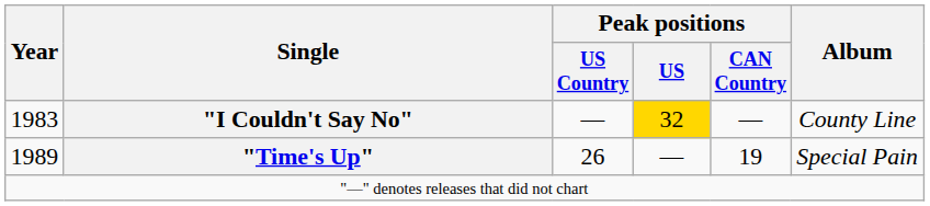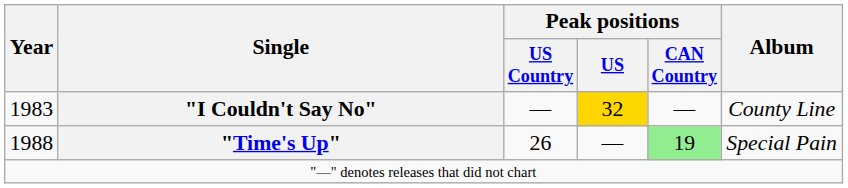 <table class="wikitable plainrowheaders" style="text-align:center;">
 <tr>
 <th rowspan="2">Year</th>
 <th rowspan="2" style="width:20em;">Single</th>
 <th colspan="3">Peak positions</th>
 <th rowspan="2">Album</th>
 </tr>
 <tr style="font-size:smaller;">
 <th width="45"><a href='#'>US Country</a><br></th>
 <th width="45"><a href='#'>US</a><br></th>
 <th width="45"><a href='#'>CAN Country</a><br></th>
 </tr>
 <tr>
 <td>1983</td>
 <th scope="row">"I Couldn't Say No"<br></th>
 <td>—</td>
 <td style="background: gold;">32</td>
 <td>—</td>
 <td><em>County Line</em></td>
 </tr>
 <tr>
-<td>1989</td>
+<td>1988</td>
 <th scope="row">"<a href='#'>Time's Up</a>"<br></th>
 <td>26</td>
 <td>—</td>
-<td>19</td>
+<td style="background: lightgreen;">19</td>
 <td><em>Special Pain</em></td>
 </tr>
 <tr>
 <td colspan="6" style="font-size:8pt">"—" denotes releases that did not chart</td>
 </tr>
 </table>
